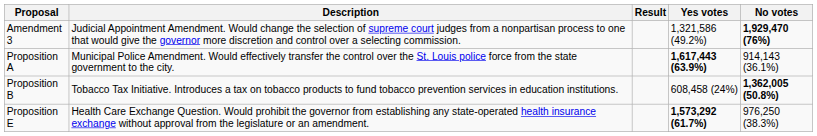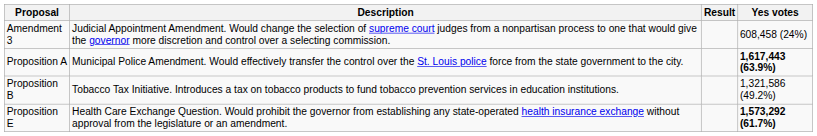 <table class="wikitable sortable" style="width:100%">
 <tr>
 <th class="unsortable" scope="col">Proposal</th>
 <th class="unsortable" scope="col">Description</th>
 <th scope="col">Result</th>
 <th scope="col">Yes votes</th>
-<th scope="col">No votes</th>
 </tr>
 <tr>
 <td>Amendment 3</td>
 <td>Judicial Appointment Amendment. Would change the selection of <a href='#'>supreme court</a> judges from a nonpartisan process to one that would give the <a href='#'>governor</a> more discretion and control over a selecting commission.</td>
 <td></td>
-<td>1,321,586 (49.2%)</td>
-<td><strong>1,929,470 (76%)</strong></td>
+<td>608,458 (24%)</td>
 </tr>
 <tr>
 <td>Proposition A</td>
 <td>Municipal Police Amendment. Would effectively transfer the control over the <a href='#'>St. Louis police</a> force from the state government to the city.</td>
 <td></td>
 <td><strong>1,617,443 (63.9%)</strong></td>
-<td>914,143 (36.1%)</td>
 </tr>
 <tr>
 <td>Proposition B</td>
 <td>Tobacco Tax Initiative. Introduces a tax on tobacco products to fund tobacco prevention services in education institutions.</td>
 <td></td>
-<td>608,458 (24%)</td>
-<td><strong>1,362,005 (50.8%)</strong></td>
+<td>1,321,586 (49.2%)</td>
 </tr>
 <tr>
 <td>Proposition E</td>
 <td>Health Care Exchange Question. Would prohibit the governor from establishing any state-operated <a href='#'>health insurance exchange</a> without approval from the legislature or an amendment.</td>
 <td></td>
 <td><strong>1,573,292 (61.7%)</strong></td>
-<td>976,250 (38.3%)</td>
 </tr>
 </table>
